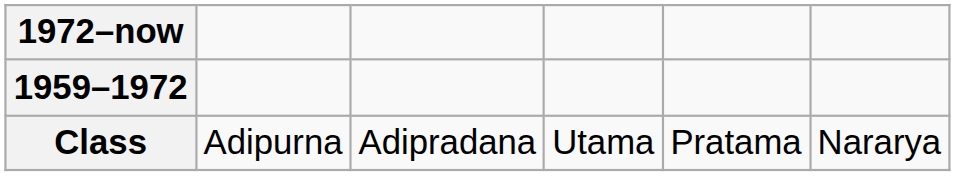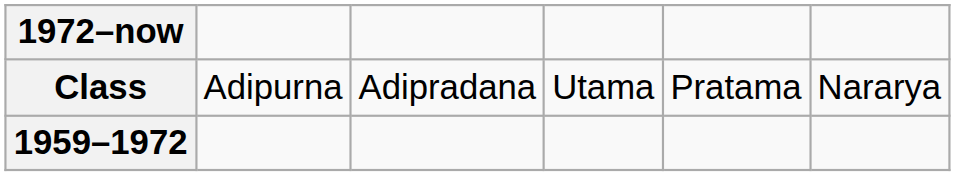 <table class="wikitable" style="text-align: center; margin: 1em auto;">
 <tr>
 <th>1972–now</th>
-<td></td>
-<td></td>
-<td></td>
-<td></td>
-<td></td>
-</tr>
-<tr>
-<th>1959–1972</th>
 <td></td>
 <td></td>
 <td></td>
 <td></td>
 <td></td>
 </tr>
 <tr>
 <th>Class</th>
 <td>Adipurna</td>
 <td>Adipradana</td>
 <td>Utama</td>
 <td>Pratama</td>
 <td>Nararya</td>
 </tr>
+<tr>
+<th>1959–1972</th>
+<td></td>
+<td></td>
+<td></td>
+<td></td>
+<td></td>
+</tr>
 </table>
